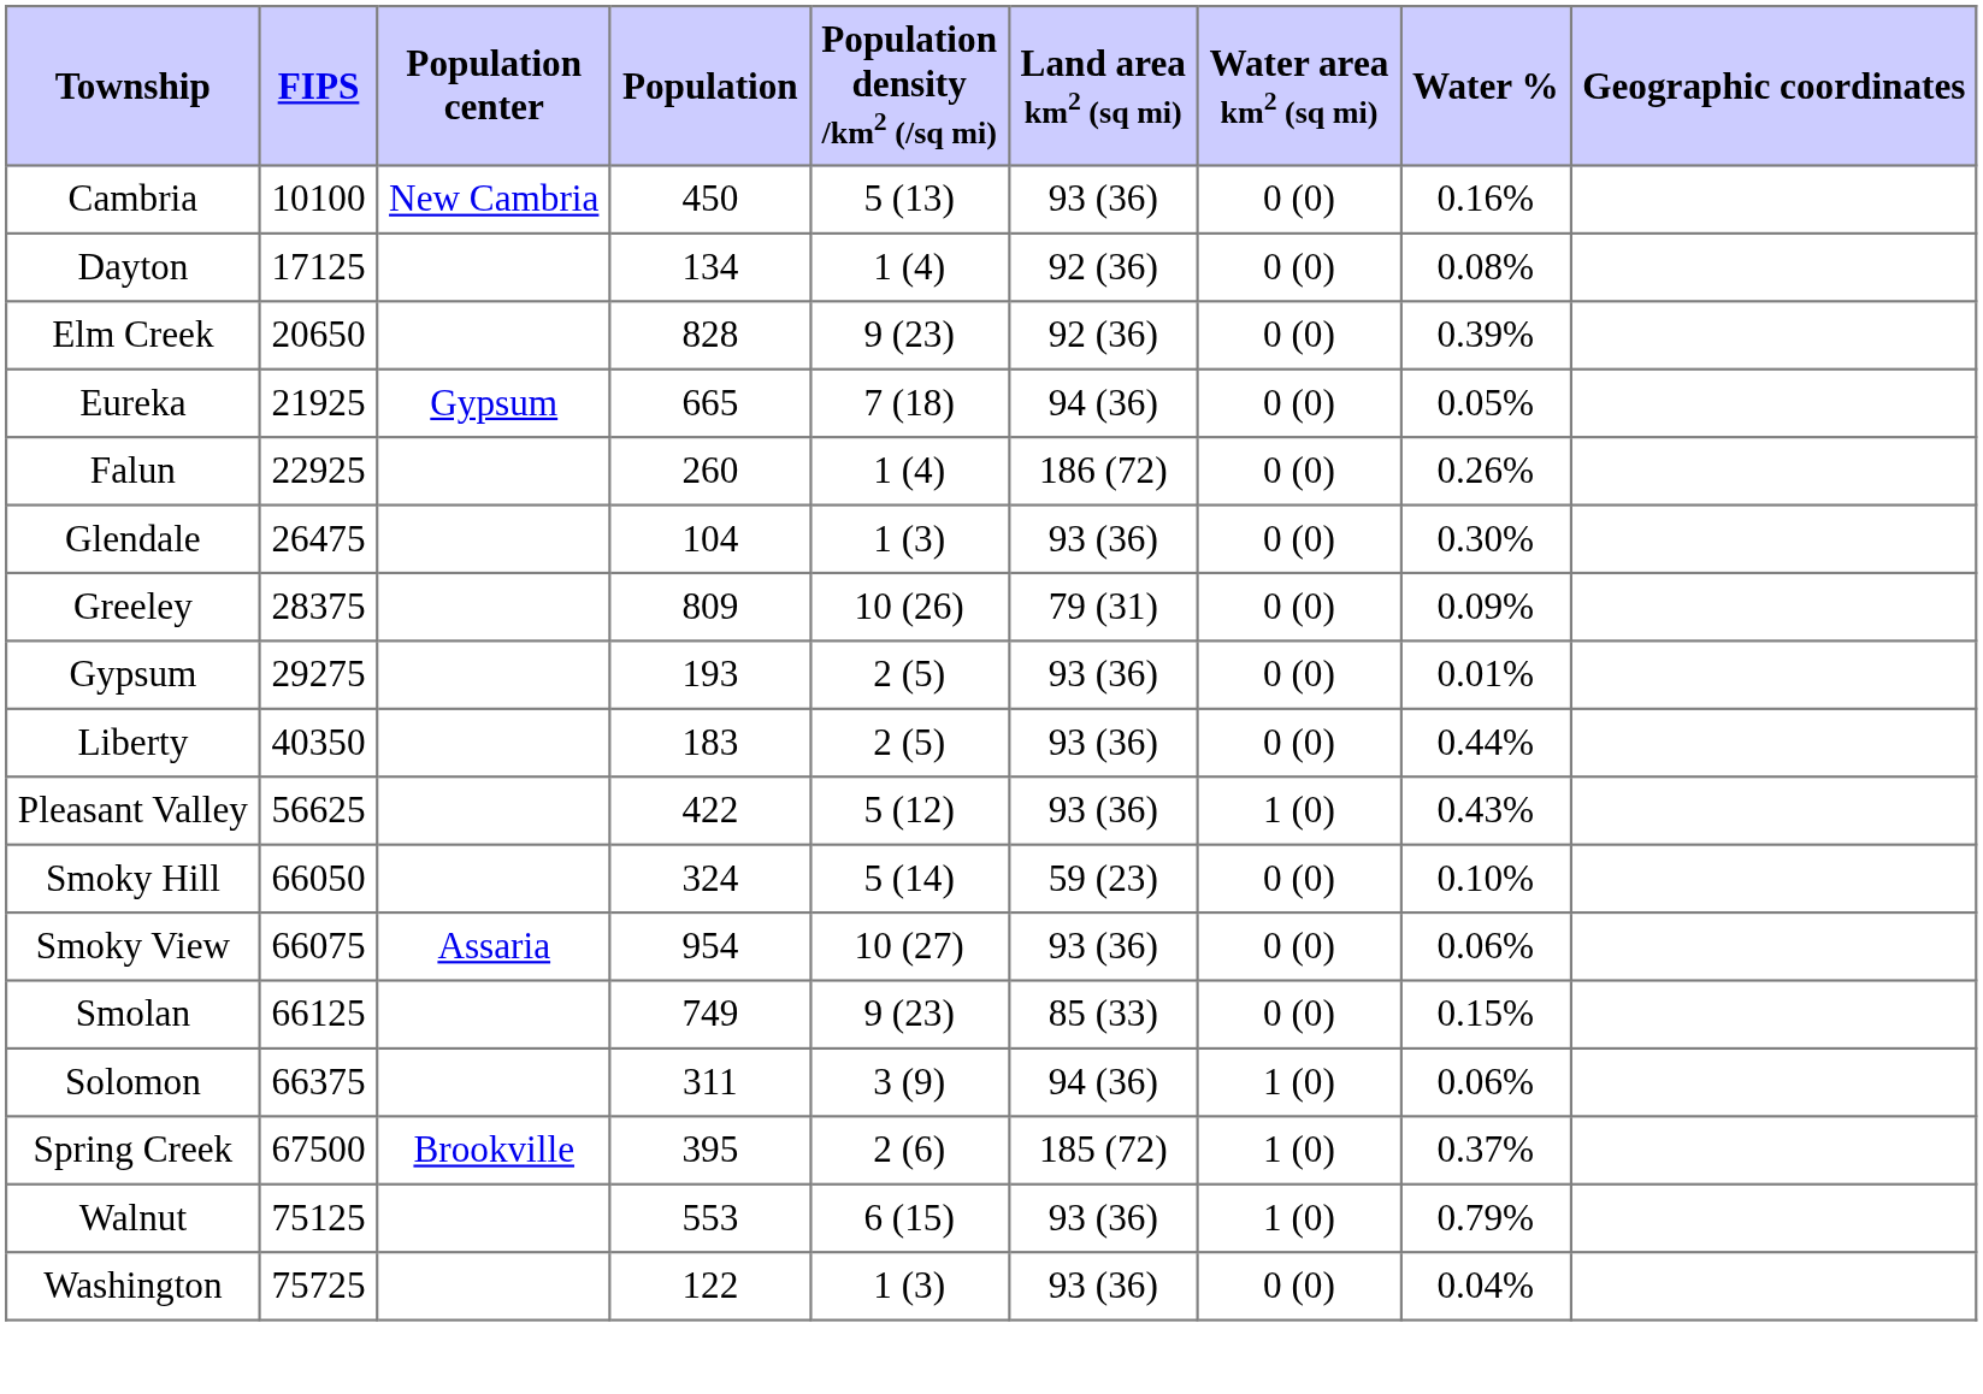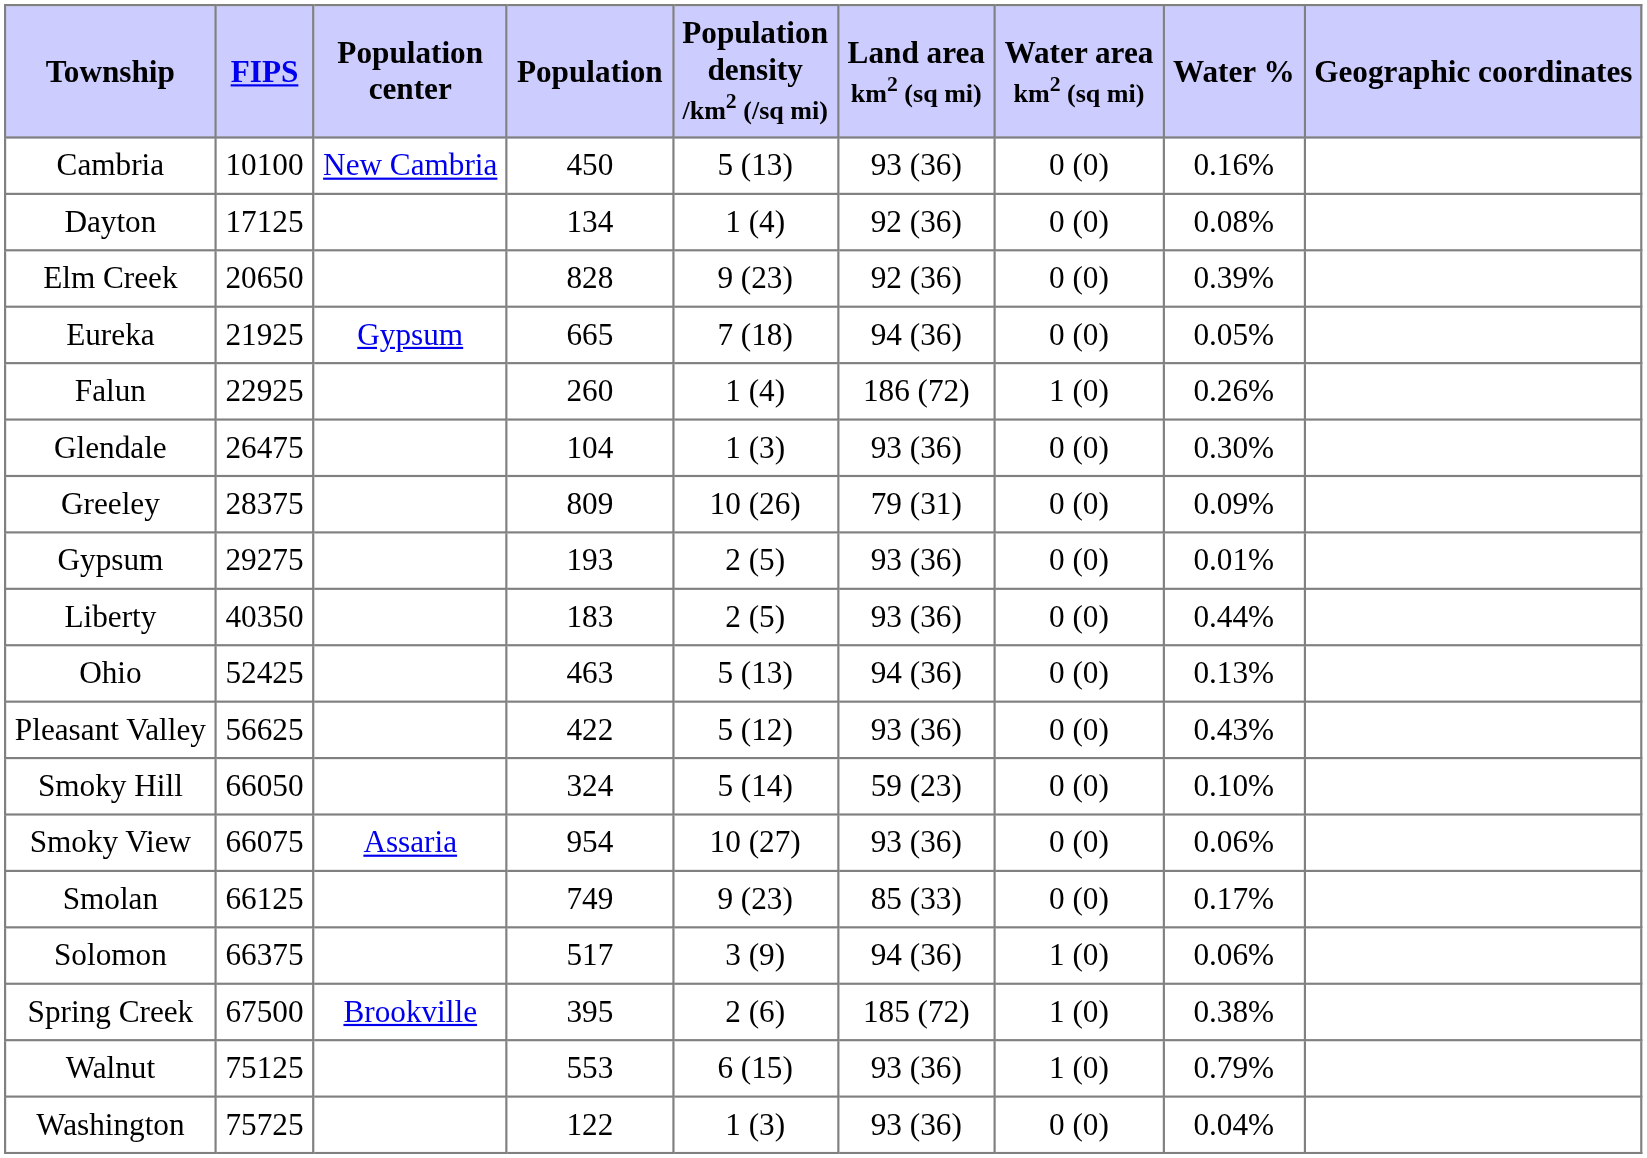 <table class="toccolours" border=1 cellspacing=0 cellpadding=4 style="text-align:center; border-collapse:collapse; font-size:90%;">
 <tr style="background:#ccccff">
 <th>Township</th>
 <th><a href='#'>FIPS</a></th>
 <th>Population<br>center</th>
 <th>Population</th>
 <th>Population<br>density<br><small>/km<sup>2</sup> (/sq mi)</small></th>
 <th>Land area<br><small>km<sup>2</sup> (sq mi)</small></th>
 <th>Water area<br><small>km<sup>2</sup> (sq mi)</small></th>
 <th>Water %</th>
 <th>Geographic coordinates</th>
 </tr>
 <tr>
 <td>Cambria</td>
 <td>10100</td>
 <td><a href='#'>New Cambria</a></td>
 <td>450</td>
 <td>5 (13)</td>
 <td>93 (36)</td>
 <td>0 (0)</td>
 <td>0.16%</td>
 <td></td>
 </tr>
 <tr>
 <td>Dayton</td>
 <td>17125</td>
 <td></td>
 <td>134</td>
 <td>1 (4)</td>
 <td>92 (36)</td>
 <td>0 (0)</td>
 <td>0.08%</td>
 <td></td>
 </tr>
 <tr>
 <td>Elm Creek</td>
 <td>20650</td>
 <td></td>
 <td>828</td>
 <td>9 (23)</td>
 <td>92 (36)</td>
 <td>0 (0)</td>
 <td>0.39%</td>
 <td></td>
 </tr>
 <tr>
 <td>Eureka</td>
 <td>21925</td>
 <td><a href='#'>Gypsum</a></td>
 <td>665</td>
 <td>7 (18)</td>
 <td>94 (36)</td>
 <td>0 (0)</td>
 <td>0.05%</td>
 <td></td>
 </tr>
 <tr>
 <td>Falun</td>
 <td>22925</td>
 <td></td>
 <td>260</td>
 <td>1 (4)</td>
 <td>186 (72)</td>
-<td>0 (0)</td>
+<td>1 (0)</td>
 <td>0.26%</td>
 <td></td>
 </tr>
 <tr>
 <td>Glendale</td>
 <td>26475</td>
 <td></td>
 <td>104</td>
 <td>1 (3)</td>
 <td>93 (36)</td>
 <td>0 (0)</td>
 <td>0.30%</td>
 <td></td>
 </tr>
 <tr>
 <td>Greeley</td>
 <td>28375</td>
 <td></td>
 <td>809</td>
 <td>10 (26)</td>
 <td>79 (31)</td>
 <td>0 (0)</td>
 <td>0.09%</td>
 <td></td>
 </tr>
 <tr>
 <td>Gypsum</td>
 <td>29275</td>
 <td></td>
 <td>193</td>
 <td>2 (5)</td>
 <td>93 (36)</td>
 <td>0 (0)</td>
 <td>0.01%</td>
 <td></td>
 </tr>
 <tr>
 <td>Liberty</td>
 <td>40350</td>
 <td></td>
 <td>183</td>
 <td>2 (5)</td>
 <td>93 (36)</td>
 <td>0 (0)</td>
 <td>0.44%</td>
 <td></td>
 </tr>
 <tr>
+<td>Ohio</td>
+<td>52425</td>
+<td></td>
+<td>463</td>
+<td>5 (13)</td>
+<td>94 (36)</td>
+<td>0 (0)</td>
+<td>0.13%</td>
+<td></td>
+</tr>
+<tr>
 <td>Pleasant Valley</td>
 <td>56625</td>
 <td></td>
 <td>422</td>
 <td>5 (12)</td>
 <td>93 (36)</td>
-<td>1 (0)</td>
+<td>0 (0)</td>
 <td>0.43%</td>
 <td></td>
 </tr>
 <tr>
 <td>Smoky Hill</td>
 <td>66050</td>
 <td></td>
 <td>324</td>
 <td>5 (14)</td>
 <td>59 (23)</td>
 <td>0 (0)</td>
 <td>0.10%</td>
 <td></td>
 </tr>
 <tr>
 <td>Smoky View</td>
 <td>66075</td>
 <td><a href='#'>Assaria</a></td>
 <td>954</td>
 <td>10 (27)</td>
 <td>93 (36)</td>
 <td>0 (0)</td>
 <td>0.06%</td>
 <td></td>
 </tr>
 <tr>
 <td>Smolan</td>
 <td>66125</td>
 <td></td>
 <td>749</td>
 <td>9 (23)</td>
 <td>85 (33)</td>
 <td>0 (0)</td>
-<td>0.15%</td>
+<td>0.17%</td>
 <td></td>
 </tr>
 <tr>
 <td>Solomon</td>
 <td>66375</td>
 <td></td>
-<td>311</td>
+<td>517</td>
 <td>3 (9)</td>
 <td>94 (36)</td>
 <td>1 (0)</td>
 <td>0.06%</td>
 <td></td>
 </tr>
 <tr>
 <td>Spring Creek</td>
 <td>67500</td>
 <td><a href='#'>Brookville</a></td>
 <td>395</td>
 <td>2 (6)</td>
 <td>185 (72)</td>
 <td>1 (0)</td>
-<td>0.37%</td>
+<td>0.38%</td>
 <td></td>
 </tr>
 <tr>
 <td>Walnut</td>
 <td>75125</td>
 <td></td>
 <td>553</td>
 <td>6 (15)</td>
 <td>93 (36)</td>
 <td>1 (0)</td>
 <td>0.79%</td>
 <td></td>
 </tr>
 <tr>
 <td>Washington</td>
 <td>75725</td>
 <td></td>
 <td>122</td>
 <td>1 (3)</td>
 <td>93 (36)</td>
 <td>0 (0)</td>
 <td>0.04%</td>
 <td></td>
 </tr>
 </table>
